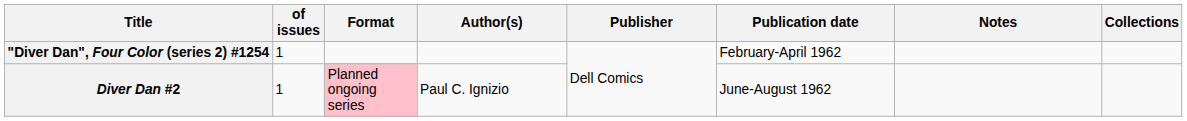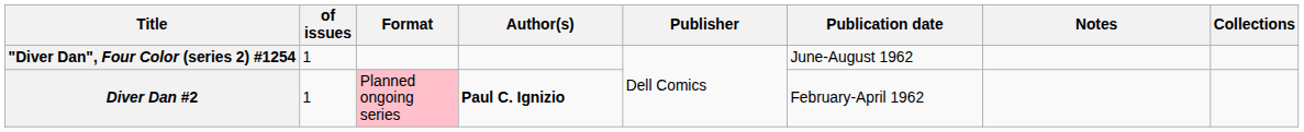 <table class="wikitable">
 <tr>
 <th>Title</th>
 <th style="width:40pt"> of issues</th>
 <th style="width:75pt">Format</th>
 <th style="width:125pt">Author(s)</th>
 <th style="width:125pt">Publisher</th>
 <th style="width:150pt">Publication date</th>
 <th style="width:175pt">Notes</th>
 <th>Collections</th>
 </tr>
 <tr>
 <th>"Diver Dan", <em>Four Color</em> (series 2) #1254</th>
 <td>1</td>
 <td></td>
 <td></td>
 <td rowspan="2">Dell Comics</td>
-<td>February-April 1962</td>
+<td>June-August 1962</td>
 <td></td>
 <td></td>
 </tr>
 <tr>
 <th><em>Diver Dan</em> #2</th>
 <td>1</td>
 <td style="background: pink;">Planned ongoing series</td>
-<td>Paul C. Ignizio</td>
-<td>June-August 1962</td>
+<td><strong>Paul C. Ignizio</strong></td>
+<td>February-April 1962</td>
 <td></td>
 <td></td>
 </tr>
 </table>
